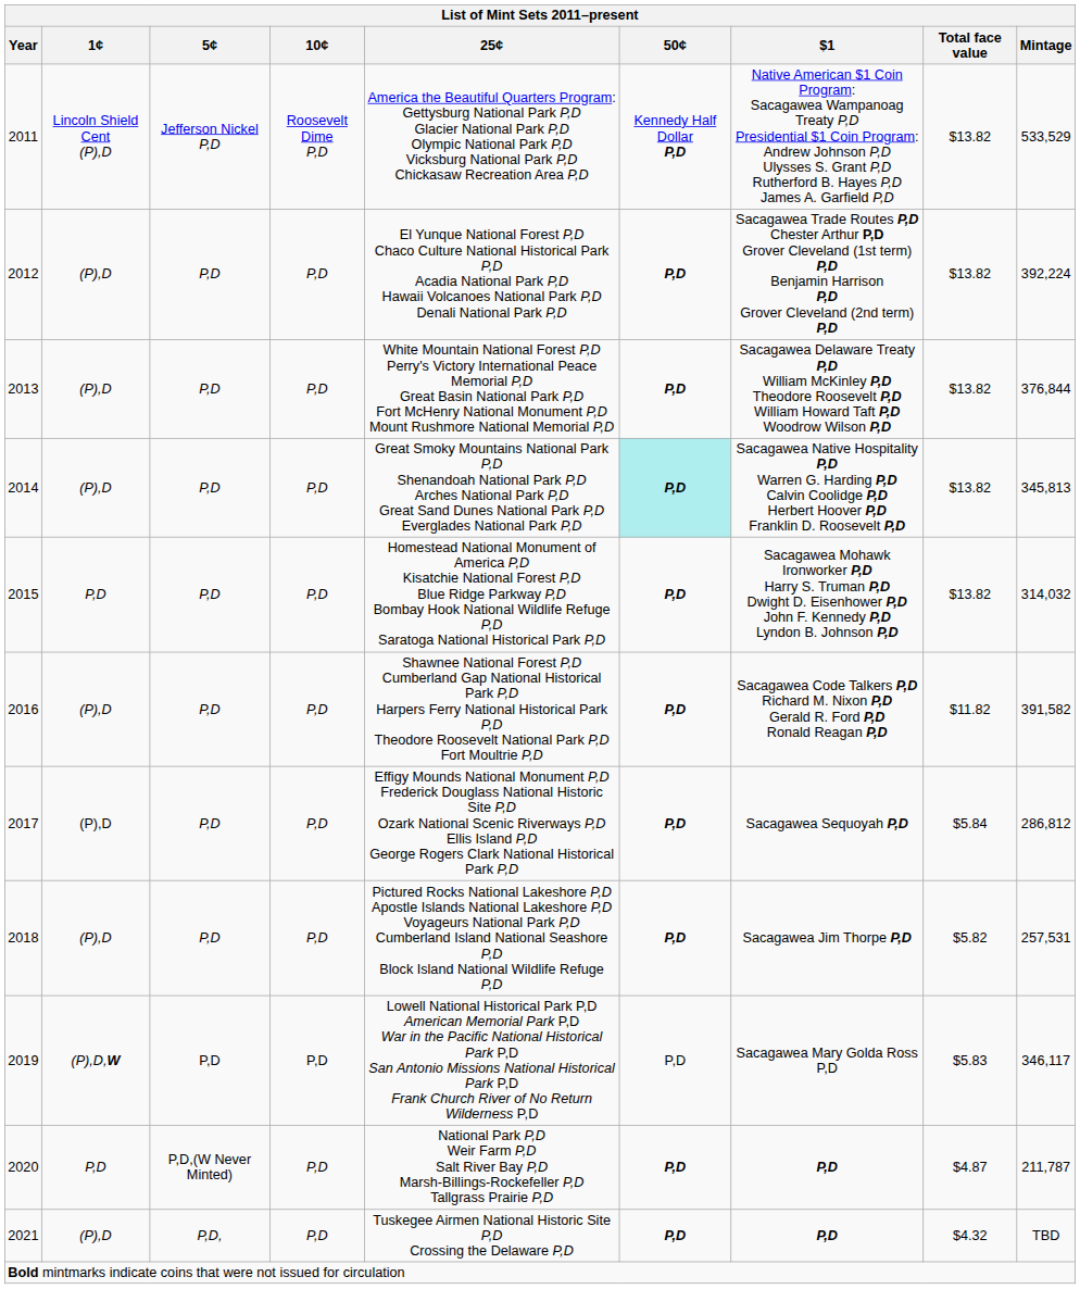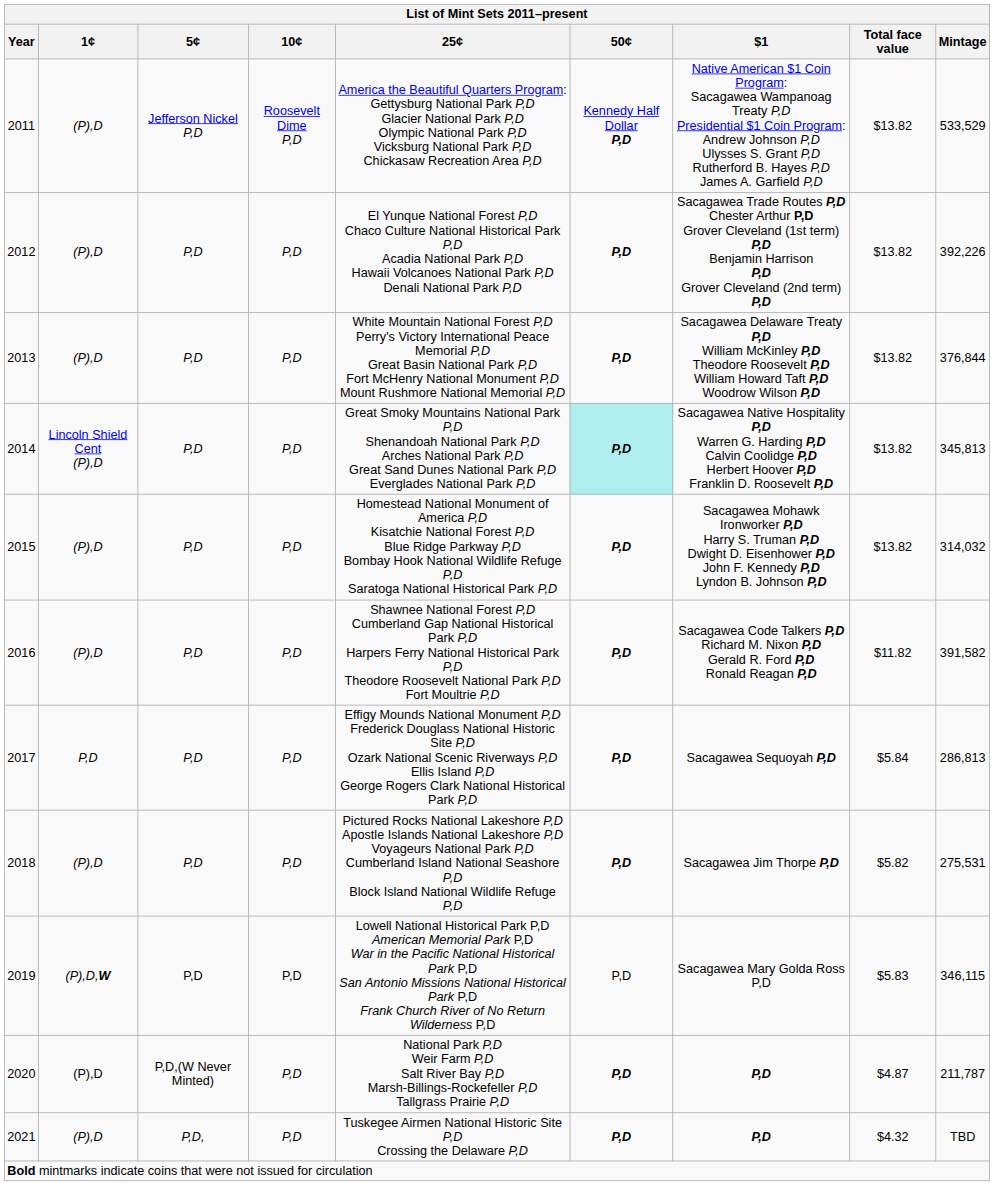 <table class="wikitable mw-collapsible mw-collapsed">
 <tr>
 <th colspan="9">List of Mint Sets 2011–present</th>
 </tr>
 <tr>
 <th align="center">Year</th>
 <th align="center">1¢</th>
 <th align="center">5¢</th>
 <th align="center">10¢</th>
 <th align="center">25¢</th>
 <th align="center">50¢</th>
 <th align="center">$1</th>
 <th align="center">Total face value</th>
 <th align="center">Mintage</th>
 </tr>
 <tr>
 <td align="center">2011</td>
-<td align="center"><a href='#'>Lincoln Shield Cent</a><br><em>(P),D</em></td>
+<td align="center"><em>(P),D</em></td>
 <td align="center"><a href='#'>Jefferson Nickel</a><br><em>P,D</em></td>
 <td align="center"><a href='#'>Roosevelt Dime</a><br><em>P,D</em></td>
 <td align="center"><a href='#'>America the Beautiful Quarters Program</a>:<br>Gettysburg National Park <em>P,D</em><br>Glacier National Park <em>P,D</em><br>Olympic National Park <em>P,D</em><br>Vicksburg National Park <em>P,D</em><br>Chickasaw Recreation Area <em>P,D</em></td>
 <td align="center"><a href='#'>Kennedy Half Dollar</a><br><strong><em>P,D</em></strong></td>
 <td align="center"><a href='#'>Native American $1 Coin Program</a>:<br>Sacagawea Wampanoag Treaty <em>P,D</em><br><a href='#'>Presidential $1 Coin Program</a>:<br>Andrew Johnson <em>P,D</em><br>Ulysses S. Grant <em>P,D</em><br>Rutherford B. Hayes <em>P,D</em><br>James A. Garfield <em>P,D</em></td>
 <td align="center">$13.82</td>
 <td align="center">533,529</td>
 </tr>
 <tr>
 <td align="center">2012</td>
 <td align="center"><em>(P),D</em></td>
 <td align="center"><em>P,D</em></td>
 <td align="center"><em>P,D</em></td>
 <td align="center">El Yunque National Forest <em>P,D</em><br>Chaco Culture National Historical Park <em>P,D</em><br>Acadia National Park <em>P,D</em><br>Hawaii Volcanoes National Park <em>P,D</em><br>Denali National Park <em>P,D</em></td>
 <td align="center"><strong><em>P,D</em></strong></td>
 <td align="center">Sacagawea Trade Routes <strong><em>P,D</em></strong><br>Chester Arthur <strong>P,D</strong><br>Grover Cleveland (1st term)<br><strong><em>P,D</em></strong><br>Benjamin Harrison<br><strong><em>P,D</em></strong><br>Grover Cleveland (2nd term)<br><strong><em>P,D</em></strong></td>
 <td align="center">$13.82</td>
-<td align="center">392,224</td>
+<td align="center">392,226</td>
 </tr>
 <tr>
 <td align="center">2013</td>
 <td align="center"><em>(P),D</em></td>
 <td align="center"><em>P,D</em></td>
 <td align="center"><em>P,D</em></td>
 <td align="center">White Mountain National Forest <em>P,D</em><br>Perry's Victory International Peace Memorial <em>P,D</em><br>Great Basin National Park <em>P,D</em><br>Fort McHenry National Monument <em>P,D</em><br>Mount Rushmore National Memorial <em>P,D</em></td>
 <td align="center"><strong><em>P,D</em></strong></td>
 <td align="center">Sacagawea Delaware Treaty <strong><em>P,D</em></strong><br>William McKinley <strong><em>P,D</em></strong><br>Theodore Roosevelt <strong><em>P,D</em></strong><br>William Howard Taft <strong><em>P,D</em></strong><br>Woodrow Wilson <strong><em>P,D</em></strong></td>
 <td align="center">$13.82</td>
 <td align="center">376,844</td>
 </tr>
 <tr>
 <td align="center">2014</td>
-<td align="center"><em>(P),D</em></td>
+<td align="center"><a href='#'>Lincoln Shield Cent</a><br><em>(P),D</em></td>
 <td align="center"><em>P,D</em></td>
 <td align="center"><em>P,D</em></td>
 <td align="center">Great Smoky Mountains National Park <em>P,D</em><br>Shenandoah National Park <em>P,D</em><br>Arches National Park <em>P,D</em><br>Great Sand Dunes National Park <em>P,D</em><br>Everglades National Park <em>P,D</em></td>
 <td align="center" style="background: paleturquoise;"><strong><em>P,D</em></strong></td>
 <td align="center">Sacagawea Native Hospitality <strong><em>P,D</em></strong><br>Warren G. Harding <strong><em>P,D</em></strong><br>Calvin Coolidge <strong><em>P,D</em></strong><br>Herbert Hoover <strong><em>P,D</em></strong><br>Franklin D. Roosevelt <strong><em>P,D</em></strong></td>
 <td align="center">$13.82</td>
 <td align="center">345,813</td>
 </tr>
 <tr>
 <td align="center">2015</td>
-<td align="center"><em>P,D</em></td>
+<td align="center"><em>(P),D</em></td>
 <td align="center"><em>P,D</em></td>
 <td align="center"><em>P,D</em></td>
 <td align="center">Homestead National Monument of America <em>P,D</em><br>Kisatchie National Forest <em>P,D</em><br>Blue Ridge Parkway <em>P,D</em><br>Bombay Hook National Wildlife Refuge <em>P,D</em><br>Saratoga National Historical Park <em>P,D</em></td>
 <td align="center"><strong><em>P,D</em></strong></td>
 <td align="center">Sacagawea Mohawk Ironworker <strong><em>P,D</em></strong><br>Harry S. Truman <strong><em>P,D</em></strong><br>Dwight D. Eisenhower <strong><em>P,D</em></strong><br>John F. Kennedy <strong><em>P,D</em></strong><br>Lyndon B. Johnson <strong><em>P,D</em></strong></td>
 <td align="center">$13.82</td>
 <td align="center">314,032</td>
 </tr>
 <tr>
 <td align="center">2016</td>
 <td align="center"><em>(P),D</em></td>
 <td align="center"><em>P,D</em></td>
 <td align="center"><em>P,D</em></td>
 <td align="center">Shawnee National Forest <em>P,D</em><br>Cumberland Gap National Historical Park <em>P,D</em><br>Harpers Ferry National Historical Park <em>P,D</em><br>Theodore Roosevelt National Park <em>P,D</em><br>Fort Moultrie <em>P,D</em></td>
 <td align="center"><strong><em>P,D</em></strong></td>
 <td align="center">Sacagawea Code Talkers <strong><em>P,D</em></strong><br>Richard M. Nixon <strong><em>P,D</em></strong><br>Gerald R. Ford <strong><em>P,D</em></strong><br>Ronald Reagan <strong><em>P,D</em></strong></td>
 <td align="center">$11.82</td>
 <td align="center">391,582</td>
 </tr>
 <tr>
 <td align="center">2017</td>
-<td align="center"></em>(P),D<em></td>
+<td align="center"><em>P,D</em></td>
 <td align="center"><em>P,D</em></td>
 <td align="center"><em>P,D</em></td>
 <td align="center">Effigy Mounds National Monument <em>P,D</em><br>Frederick Douglass National Historic Site <em>P,D</em><br>Ozark National Scenic Riverways <em>P,D</em><br>Ellis Island <em>P,D</em><br>George Rogers Clark National Historical Park <em>P,D</em></td>
 <td align="center"><strong><em>P,D</em></strong></td>
 <td align="center">Sacagawea Sequoyah <strong><em>P,D</em></strong></td>
 <td align="center">$5.84</td>
-<td align="center">286,812</td>
+<td align="center">286,813</td>
 </tr>
 <tr>
 <td align="center">2018</td>
 <td align="center"><em>(P),D</em></td>
 <td align="center"><em>P,D</em></td>
 <td align="center"><em>P,D</em></td>
 <td align="center">Pictured Rocks National Lakeshore <em>P,D</em><br>Apostle Islands National Lakeshore <em>P,D</em><br>Voyageurs National Park <em>P,D</em><br>Cumberland Island National Seashore <em>P,D</em><br>Block Island National Wildlife Refuge <em>P,D</em></td>
 <td align="center"><strong><em>P,D</em></strong></td>
 <td align="center">Sacagawea Jim Thorpe <strong><em>P,D</em></strong></td>
 <td align="center">$5.82</td>
-<td align="center">257,531</td>
+<td align="center">275,531</td>
 </tr>
 <tr>
 <td align="center">2019</td>
 <td align="center"><em>(P),D,<strong>W<strong><em></td>
 <td align="center"></em>P,D<em></td>
 <td align="center"></em>P,D<em></td>
 <td align="center">Lowell National Historical Park </em>P,D<em><br>American Memorial Park </em>P,D<em><br>War in the Pacific National Historical Park </em>P,D<em><br>San Antonio Missions National Historical Park </em>P,D<em><br>Frank Church River of No Return Wilderness </em>P,D<em></td>
 <td align="center"></em></strong>P,D<strong><em></td>
 <td align="center">Sacagawea Mary Golda Ross </em></strong>P,D<strong><em></td>
 <td align="center">$5.83</td>
-<td align="center">346,117</td>
+<td align="center">346,115</td>
 </tr>
 <tr>
 <td align="center">2020</td>
-<td align="center"><em>P,D</em></td>
+<td align="center"></em>(P),D<em></td>
 <td align="center"></em>P,D,</strong>(W Never Minted)</em></strong></td>
 <td align="center"><em>P,D</em></td>
 <td align="center">National Park <em>P,D</em><br>Weir Farm <em>P,D</em><br>Salt River Bay <em>P,D</em><br>Marsh-Billings-Rockefeller <em>P,D</em><br>Tallgrass Prairie <em>P,D</em></td>
 <td align="center"><strong><em>P,D</em></strong></td>
 <td align="center"><strong><em>P,D</em></strong></td>
 <td align="center">$4.87</td>
 <td align="center">211,787</td>
 </tr>
 <tr>
 <td align="center">2021</td>
 <td align="center"><em>(P),D</em></td>
 <td align="center"><em>P,D,</em></td>
 <td align="center"><em>P,D</em></td>
 <td align="center">Tuskegee Airmen National Historic Site <em>P,D</em><br>Crossing the Delaware <em>P,D</em></td>
 <td align="center"><strong><em>P,D</em></strong></td>
 <td align="center"><strong><em>P,D</em></strong></td>
 <td align="center">$4.32</td>
 <td align="center">TBD</td>
 </tr>
 <tr>
 <td colspan="9"><strong>Bold</strong> mintmarks indicate coins that were not issued for circulation</td>
 </tr>
 </table>
